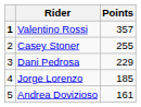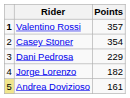 <table class="wikitable" style="font-size: 95%;">
 <tr>
 <th></th>
 <th>Rider</th>
 <th>Points</th>
 </tr>
 <tr>
 <td align=center><strong>1</strong></td>
 <td> <a href='#'>Valentino Rossi</a></td>
 <td align=right>357</td>
 </tr>
 <tr>
 <td align=center>2</td>
 <td> <a href='#'>Casey Stoner</a></td>
-<td align=right>255</td>
+<td align=right>354</td>
 </tr>
 <tr>
 <td align=center>3</td>
 <td> <a href='#'>Dani Pedrosa</a></td>
 <td align=right>229</td>
 </tr>
 <tr>
 <td align=center>4</td>
 <td> <a href='#'>Jorge Lorenzo</a></td>
-<td align=right>185</td>
+<td align=right>182</td>
 </tr>
 <tr>
-<td align=center>5</td>
+<td align=center style="background: khaki;">5</td>
 <td> <a href='#'>Andrea Dovizioso</a></td>
 <td align=right>161</td>
 </tr>
 </table>
